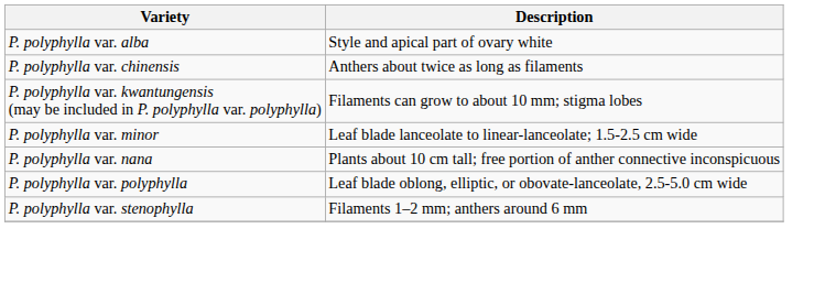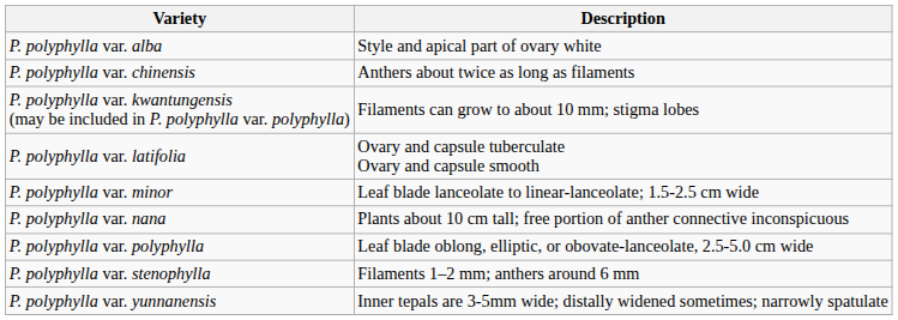 <table class="wikitable">
 <tr>
 <th>Variety</th>
 <th>Description</th>
 </tr>
 <tr>
 <td><em>P. polyphylla</em> var. <em>alba</em></td>
 <td>Style and apical part of ovary white</td>
 </tr>
 <tr>
 <td><em>P. polyphylla</em> var. <em>chinensis</em></td>
 <td>Anthers about twice as long as filaments</td>
 </tr>
 <tr>
 <td><em>P. polyphylla</em> var. <em>kwantungensis</em><br>(may be included in <em>P. polyphylla</em> var. <em>polyphylla</em>)</td>
 <td>Filaments can grow to about 10 mm; stigma lobes</td>
 </tr>
 <tr>
+<td><em>P. polyphylla</em> var. <em>latifolia</em></td>
+<td>Ovary and capsule tuberculate<br>Ovary and capsule smooth<br></td>
+</tr>
+<tr>
 <td><em>P. polyphylla</em> var. <em>minor</em></td>
 <td>Leaf blade lanceolate to linear-lanceolate; 1.5-2.5 cm wide</td>
 </tr>
 <tr>
 <td><em>P. polyphylla</em> var. <em>nana</em></td>
 <td>Plants about 10 cm tall; free portion of anther connective inconspicuous</td>
 </tr>
 <tr>
 <td><em>P. polyphylla</em> var. <em>polyphylla</em></td>
 <td>Leaf blade oblong, elliptic, or obovate-lanceolate, 2.5-5.0 cm wide</td>
 </tr>
 <tr>
 <td><em>P. polyphylla</em> var. <em>stenophylla</em></td>
 <td>Filaments 1–2 mm; anthers around 6 mm</td>
 </tr>
 <tr>
+<td><em>P. polyphylla</em> var. <em>yunnanensis</em></td>
+<td>Inner tepals are 3-5mm wide; distally widened sometimes; narrowly spatulate</td>
+</tr>
+<tr>
 </tr>
 </table>
